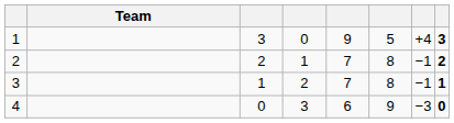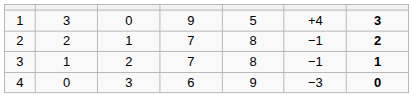 <table class="wikitable" style="text-align:center" width="500">
 <tr>
 <th width="5%"></th>
-<th width="50%">Team</th>
 <th width="10%"></th>
 <th width="10%"></th>
 <th width="10%"></th>
 <th width="10%"></th>
 <th width="10%"></th>
 <th width="10%"></th>
 </tr>
 <tr>
 <td>1</td>
-<td style="text-align:left"></td>
 <td>3</td>
 <td>0</td>
 <td>9</td>
 <td>5</td>
 <td>+4</td>
 <td><strong>3</strong></td>
 </tr>
 <tr>
 <td>2</td>
-<td style="text-align:left"></td>
 <td>2</td>
 <td>1</td>
 <td>7</td>
 <td>8</td>
 <td>−1</td>
 <td><strong>2</strong></td>
 </tr>
 <tr>
 <td>3</td>
-<td style="text-align:left"></td>
 <td>1</td>
 <td>2</td>
 <td>7</td>
 <td>8</td>
 <td>−1</td>
 <td><strong>1</strong></td>
 </tr>
 <tr>
 <td>4</td>
-<td style="text-align:left"></td>
 <td>0</td>
 <td>3</td>
 <td>6</td>
 <td>9</td>
 <td>−3</td>
 <td><strong>0</strong></td>
 </tr>
 </table>
